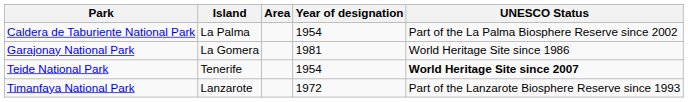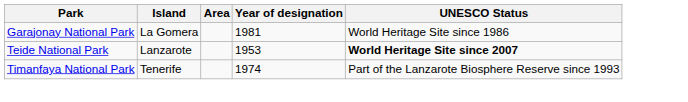 <table class="wikitable sortable">
 <tr align=left>
 <th class=unsortable>Park</th>
 <th class=unsortable>Island</th>
 <th>Area</th>
 <th>Year of designation</th>
 <th class=unsortable>UNESCO Status</th>
-</tr>
-<tr>
-<td><a href='#'>Caldera de Taburiente National Park</a></td>
-<td>La Palma</td>
-<td></td>
-<td>1954</td>
-<td>Part of the La Palma Biosphere Reserve since 2002</td>
 </tr>
 <tr>
 <td><a href='#'>Garajonay National Park</a></td>
 <td>La Gomera</td>
 <td></td>
 <td>1981</td>
 <td>World Heritage Site since 1986</td>
 </tr>
 <tr>
 <td><a href='#'>Teide National Park</a></td>
-<td>Tenerife</td>
+<td>Lanzarote</td>
 <td></td>
-<td>1954</td>
+<td>1953</td>
 <td><strong>World Heritage Site since 2007</strong></td>
 </tr>
 <tr>
 <td><a href='#'>Timanfaya National Park</a></td>
-<td>Lanzarote</td>
+<td>Tenerife</td>
 <td></td>
-<td>1972</td>
+<td>1974</td>
 <td>Part of the Lanzarote Biosphere Reserve since 1993</td>
 </tr>
 </table>
